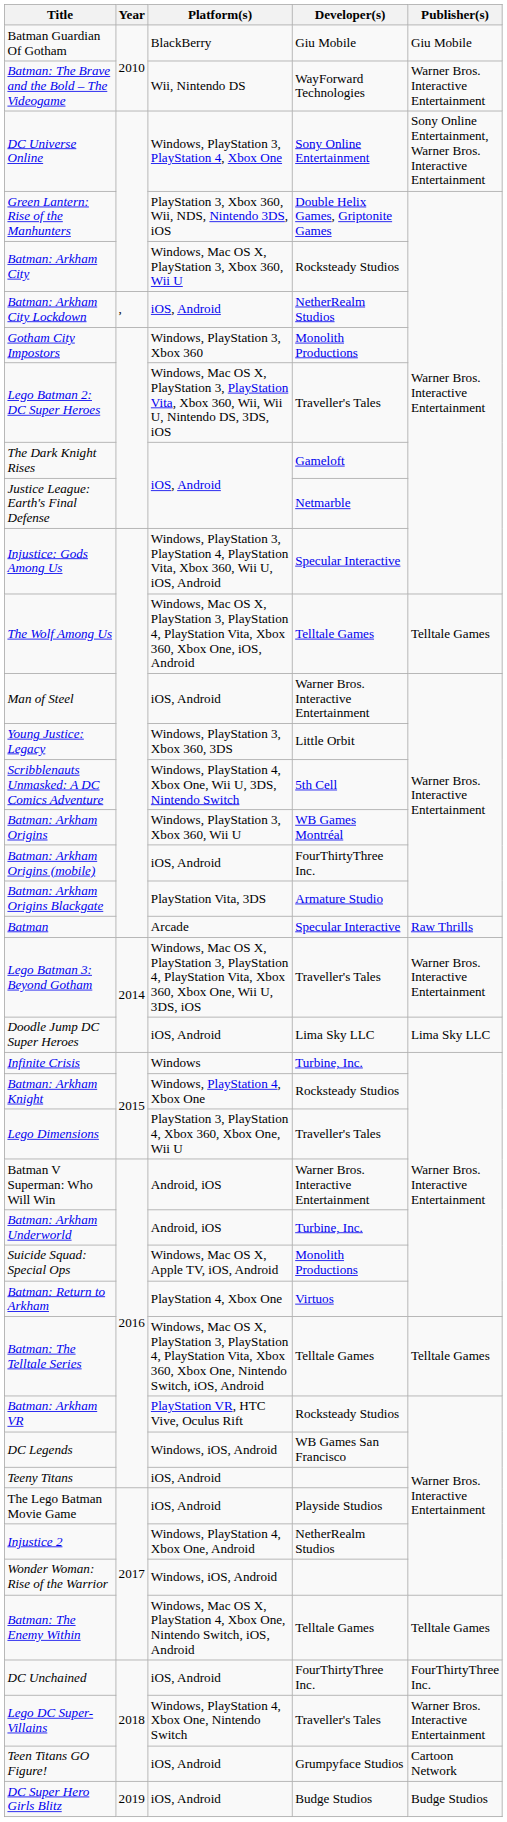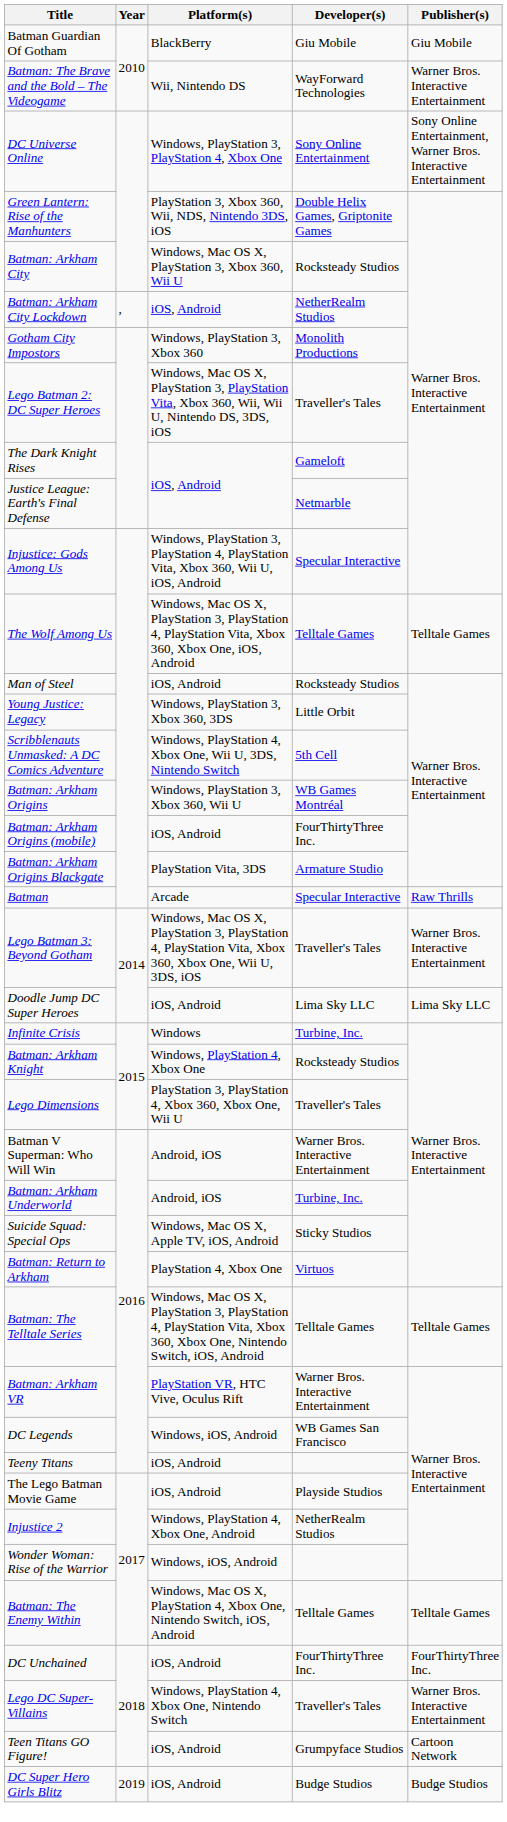 <table class="wikitable sortable">
 <tr>
 <th style="width:25%">Title</th>
 <th style="width:5%;">Year</th>
 <th style="width:35%">Platform(s)</th>
 <th style="width:25%">Developer(s)</th>
 <th style="width:10%">Publisher(s)</th>
 </tr>
 <tr>
 <td>Batman Guardian Of Gotham</td>
 <td rowspan="2">2010</td>
 <td>BlackBerry</td>
 <td>Giu Mobile</td>
 <td>Giu Mobile</td>
 </tr>
 <tr>
 <td><em><a href='#'>Batman: The Brave and the Bold – The Videogame</a></em></td>
 <td>Wii, Nintendo DS</td>
 <td>WayForward Technologies</td>
 <td>Warner Bros. Interactive Entertainment</td>
 </tr>
 <tr>
 <td><em><a href='#'>DC Universe Online</a></em></td>
 <td rowspan="3"></td>
 <td>Windows, PlayStation 3, <a href='#'>PlayStation 4</a>, <a href='#'>Xbox One</a></td>
 <td><a href='#'>Sony Online Entertainment</a></td>
 <td>Sony Online Entertainment, Warner Bros. Interactive Entertainment</td>
 </tr>
 <tr>
 <td><em><a href='#'>Green Lantern: Rise of the Manhunters</a></em></td>
 <td>PlayStation 3, Xbox 360, Wii, NDS, <a href='#'>Nintendo 3DS</a>, iOS</td>
 <td><a href='#'>Double Helix Games</a>, <a href='#'>Griptonite Games</a></td>
 <td rowspan="8">Warner Bros. Interactive Entertainment</td>
 </tr>
 <tr>
 <td><em><a href='#'>Batman: Arkham City</a></em></td>
 <td>Windows, Mac OS X, PlayStation 3, Xbox 360, <a href='#'>Wii U</a></td>
 <td>Rocksteady Studios</td>
 </tr>
 <tr>
 <td><em><a href='#'>Batman: Arkham City Lockdown</a></em></td>
 <td>, </td>
 <td><a href='#'>iOS</a>, <a href='#'>Android</a></td>
 <td><a href='#'>NetherRealm Studios</a></td>
 </tr>
 <tr>
 <td><em><a href='#'>Gotham City Impostors</a></em></td>
 <td rowspan="4"></td>
 <td>Windows, PlayStation 3, Xbox 360</td>
 <td><a href='#'>Monolith Productions</a></td>
 </tr>
 <tr>
 <td><em><a href='#'>Lego Batman 2: DC Super Heroes</a></em></td>
 <td>Windows, Mac OS X, PlayStation 3, <a href='#'>PlayStation Vita</a>, Xbox 360, Wii, Wii U, Nintendo DS, 3DS, iOS</td>
 <td>Traveller's Tales</td>
 </tr>
 <tr>
 <td><em>The Dark Knight Rises</em></td>
 <td rowspan="2"><a href='#'>iOS</a>, <a href='#'>Android</a></td>
 <td><a href='#'>Gameloft</a></td>
 </tr>
 <tr>
 <td><em>Justice League: Earth's Final Defense</em></td>
 <td><a href='#'>Netmarble</a></td>
 </tr>
 <tr>
 <td><em><a href='#'>Injustice: Gods Among Us</a></em></td>
 <td rowspan="9"></td>
 <td>Windows, PlayStation 3, PlayStation 4, PlayStation Vita, Xbox 360, Wii U, iOS, Android</td>
 <td><a href='#'>Specular Interactive</a></td>
 </tr>
 <tr>
 <td><em><a href='#'>The Wolf Among Us</a></em></td>
 <td>Windows, Mac OS X, PlayStation 3, PlayStation 4, PlayStation Vita, Xbox 360, Xbox One, iOS, Android</td>
 <td><a href='#'>Telltale Games</a></td>
 <td>Telltale Games</td>
 </tr>
 <tr>
 <td><em>Man of Steel</em></td>
 <td>iOS, Android</td>
-<td>Warner Bros. Interactive Entertainment</td>
+<td>Rocksteady Studios</td>
 <td rowspan='6'>Warner Bros. Interactive Entertainment</td>
 </tr>
 <tr>
 <td><em><a href='#'>Young Justice: Legacy</a></em></td>
 <td>Windows, PlayStation 3, Xbox 360, 3DS</td>
 <td>Little Orbit</td>
 </tr>
 <tr>
 <td><em><a href='#'>Scribblenauts Unmasked: A DC Comics Adventure</a></em></td>
 <td>Windows, PlayStation 4, Xbox One, Wii U, 3DS, <a href='#'>Nintendo Switch</a></td>
 <td><a href='#'>5th Cell</a></td>
 </tr>
 <tr>
 <td><em><a href='#'>Batman: Arkham Origins</a></em></td>
 <td>Windows, PlayStation 3, Xbox 360, Wii U</td>
 <td><a href='#'>WB Games Montréal</a></td>
 </tr>
 <tr>
 <td><em><a href='#'>Batman: Arkham Origins (mobile)</a></em></td>
 <td>iOS, Android</td>
 <td>FourThirtyThree Inc.</td>
 </tr>
 <tr>
 <td><em><a href='#'>Batman: Arkham Origins Blackgate</a></em></td>
 <td>PlayStation Vita, 3DS</td>
 <td><a href='#'>Armature Studio</a></td>
 </tr>
 <tr>
 <td><em><a href='#'>Batman</a></em></td>
 <td>Arcade</td>
 <td><a href='#'>Specular Interactive</a></td>
 <td><a href='#'>Raw Thrills</a></td>
 </tr>
 <tr>
 <td><em><a href='#'>Lego Batman 3: Beyond Gotham</a></em></td>
 <td rowspan="2">2014</td>
 <td>Windows, Mac OS X, PlayStation 3, PlayStation 4, PlayStation Vita, Xbox 360, Xbox One, Wii U, 3DS, iOS</td>
 <td>Traveller's Tales</td>
 <td>Warner Bros. Interactive Entertainment</td>
 </tr>
 <tr>
 <td><em>Doodle Jump DC Super Heroes</em></td>
 <td>iOS, Android</td>
 <td>Lima Sky LLC</td>
 <td>Lima Sky LLC</td>
 </tr>
 <tr>
 <td><em><a href='#'>Infinite Crisis</a></em></td>
 <td rowspan="3">2015</td>
 <td>Windows</td>
 <td><a href='#'>Turbine, Inc.</a></td>
 <td rowspan="7">Warner Bros. Interactive Entertainment</td>
 </tr>
 <tr>
 <td><em><a href='#'>Batman: Arkham Knight</a></em></td>
 <td>Windows, <a href='#'>PlayStation 4</a>, Xbox One</td>
 <td>Rocksteady Studios</td>
 </tr>
 <tr>
 <td><em><a href='#'>Lego Dimensions</a></em></td>
 <td>PlayStation 3, PlayStation 4, Xbox 360, Xbox One, Wii U</td>
 <td>Traveller's Tales</td>
 </tr>
 <tr>
 <td>Batman V Superman: Who Will Win</td>
 <td rowspan="8">2016</td>
 <td>Android, iOS</td>
 <td>Warner Bros. Interactive Entertainment</td>
 </tr>
 <tr>
 <td><em><a href='#'>Batman: Arkham Underworld</a></em></td>
 <td>Android, iOS</td>
 <td><a href='#'>Turbine, Inc.</a></td>
 </tr>
 <tr>
 <td><em>Suicide Squad: Special Ops</em></td>
 <td>Windows, Mac OS X, Apple TV, iOS, Android</td>
-<td><a href='#'>Monolith Productions</a></td>
+<td>Sticky Studios</td>
 </tr>
 <tr>
 <td><em><a href='#'>Batman: Return to Arkham</a></em></td>
 <td>PlayStation 4, Xbox One</td>
 <td><a href='#'>Virtuos</a></td>
 </tr>
 <tr>
 <td><em><a href='#'>Batman: The Telltale Series</a></em></td>
 <td>Windows, Mac OS X, PlayStation 3, PlayStation 4, PlayStation Vita, Xbox 360, Xbox One, Nintendo Switch, iOS, Android</td>
 <td>Telltale Games</td>
 <td>Telltale Games</td>
 </tr>
 <tr>
 <td><em><a href='#'>Batman: Arkham VR</a></em></td>
 <td><a href='#'>PlayStation VR</a>, HTC Vive, Oculus Rift</td>
-<td>Rocksteady Studios</td>
+<td>Warner Bros. Interactive Entertainment</td>
 <td rowspan="6">Warner Bros. Interactive Entertainment</td>
 </tr>
 <tr>
 <td><em>DC Legends</em></td>
 <td>Windows, iOS, Android</td>
 <td>WB Games San Francisco</td>
 </tr>
 <tr>
 <td><em>Teeny Titans</em></td>
 <td>iOS, Android</td>
 <td></td>
 </tr>
 <tr>
 <td>The Lego Batman Movie Game</td>
 <td rowspan="4">2017</td>
 <td>iOS, Android</td>
 <td>Playside Studios</td>
 </tr>
 <tr>
 <td><em><a href='#'>Injustice 2</a></em></td>
 <td>Windows, PlayStation 4, Xbox One, Android</td>
 <td>NetherRealm Studios</td>
 </tr>
 <tr>
 <td><em>Wonder Woman: Rise of the Warrior</em></td>
 <td>Windows, iOS, Android</td>
 </tr>
 <tr>
 <td><em><a href='#'>Batman: The Enemy Within</a></em></td>
 <td>Windows, Mac OS X, PlayStation 4, Xbox One, Nintendo Switch, iOS, Android</td>
 <td>Telltale Games</td>
 <td>Telltale Games</td>
 </tr>
 <tr>
 <td><em>DC Unchained</em></td>
 <td rowspan="3">2018</td>
 <td>iOS, Android</td>
 <td>FourThirtyThree Inc.</td>
 <td>FourThirtyThree Inc.</td>
 </tr>
 <tr>
 <td><em><a href='#'>Lego DC Super-Villains</a></em></td>
 <td>Windows, PlayStation 4, Xbox One, Nintendo Switch</td>
 <td>Traveller's Tales</td>
 <td>Warner Bros. Interactive Entertainment</td>
 </tr>
 <tr>
 <td><em>Teen Titans GO Figure!</em></td>
 <td>iOS, Android</td>
 <td>Grumpyface Studios</td>
 <td>Cartoon Network</td>
 </tr>
 <tr>
 <td><em><a href='#'>DC Super Hero Girls Blitz</a></em></td>
 <td>2019</td>
 <td>iOS, Android</td>
 <td>Budge Studios</td>
 <td>Budge Studios</td>
 </tr>
 </table>
